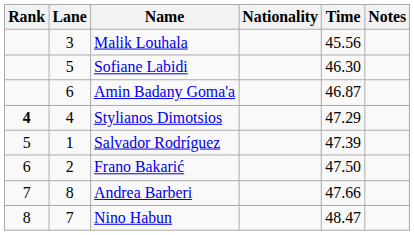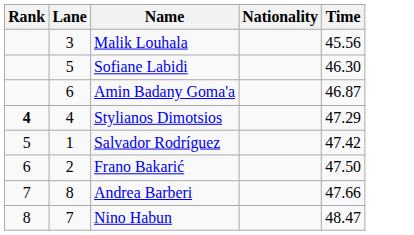 <table class="wikitable sortable" style="text-align:center">
 <tr>
 <th>Rank</th>
 <th>Lane</th>
 <th>Name</th>
 <th>Nationality</th>
 <th>Time</th>
-<th>Notes</th>
 </tr>
 <tr>
 <td></td>
 <td>3</td>
 <td align=left><a href='#'>Malik Louhala</a></td>
 <td align=left></td>
 <td>45.56</td>
-<td></td>
 </tr>
 <tr>
 <td></td>
 <td>5</td>
 <td align=left><a href='#'>Sofiane Labidi</a></td>
 <td align=left></td>
 <td>46.30</td>
-<td></td>
 </tr>
 <tr>
 <td></td>
 <td>6</td>
 <td align=left><a href='#'>Amin Badany Goma'a</a></td>
 <td align=left></td>
 <td>46.87</td>
-<td></td>
 </tr>
 <tr>
 <td><strong>4</strong></td>
 <td>4</td>
 <td align=left><a href='#'>Stylianos Dimotsios</a></td>
 <td align=left></td>
 <td>47.29</td>
-<td></td>
 </tr>
 <tr>
 <td>5</td>
 <td>1</td>
 <td align=left><a href='#'>Salvador Rodríguez</a></td>
 <td align=left></td>
-<td>47.39</td>
-<td></td>
+<td>47.42</td>
 </tr>
 <tr>
 <td>6</td>
 <td>2</td>
 <td align=left><a href='#'>Frano Bakarić</a></td>
 <td align=left></td>
 <td>47.50</td>
-<td></td>
 </tr>
 <tr>
 <td>7</td>
 <td>8</td>
 <td align=left><a href='#'>Andrea Barberi</a></td>
 <td align=left></td>
 <td>47.66</td>
-<td></td>
 </tr>
 <tr>
 <td>8</td>
 <td>7</td>
 <td align=left><a href='#'>Nino Habun</a></td>
 <td align=left></td>
 <td>48.47</td>
-<td></td>
 </tr>
 </table>
